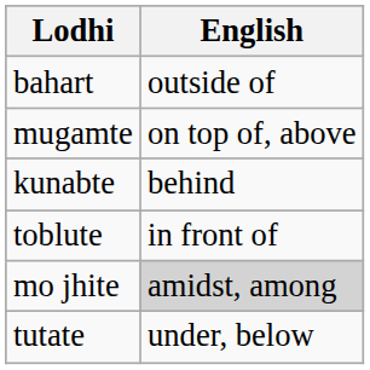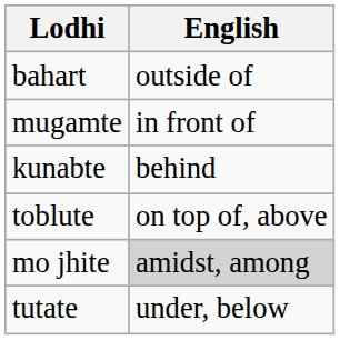 <table class="wikitable">
 <tr>
 <th>Lodhi</th>
 <th>English</th>
 </tr>
 <tr>
 <td>bahart</td>
 <td>outside of</td>
 </tr>
 <tr>
 <td>mugamte</td>
-<td>on top of, above</td>
+<td>in front of</td>
 </tr>
 <tr>
 <td>kunabte</td>
 <td>behind</td>
 </tr>
 <tr>
 <td>toblute</td>
-<td>in front of</td>
+<td>on top of, above</td>
 </tr>
 <tr>
 <td>mo jhite</td>
 <td style="background: lightgrey;">amidst, among</td>
 </tr>
 <tr>
 <td>tutate</td>
 <td>under, below</td>
 </tr>
 </table>
